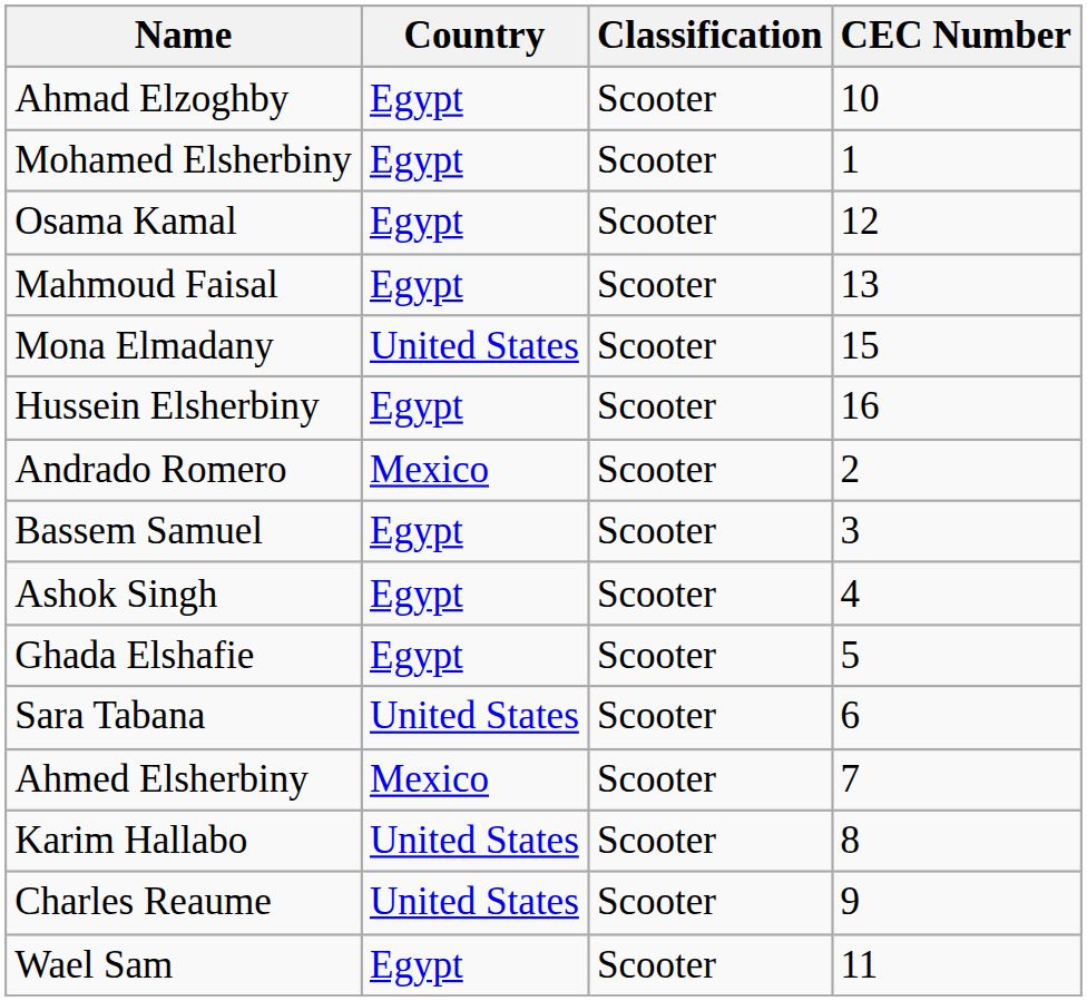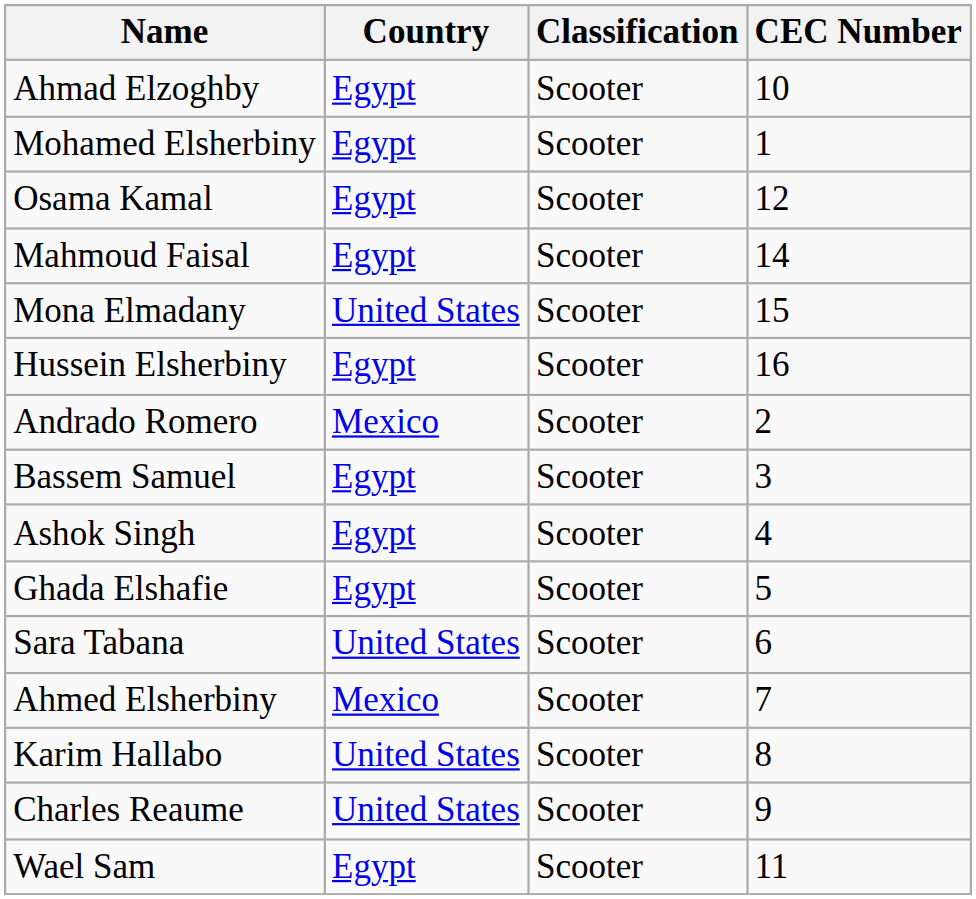 <table class="wikitable">
 <tr>
 <th>Name</th>
 <th>Country</th>
 <th>Classification</th>
 <th>CEC Number</th>
 </tr>
 <tr>
 <td>Ahmad Elzoghby</td>
 <td> <a href='#'>Egypt</a></td>
 <td>Scooter</td>
 <td>10</td>
 </tr>
 <tr>
 <td>Mohamed Elsherbiny</td>
 <td> <a href='#'>Egypt</a></td>
 <td>Scooter</td>
 <td>1</td>
 </tr>
 <tr>
 <td>Osama Kamal</td>
 <td> <a href='#'>Egypt</a></td>
 <td>Scooter</td>
 <td>12</td>
 </tr>
 <tr>
 <td>Mahmoud Faisal</td>
 <td> <a href='#'>Egypt</a></td>
 <td>Scooter</td>
-<td>13</td>
+<td>14</td>
 </tr>
 <tr>
 <td>Mona Elmadany</td>
 <td> <a href='#'>United States</a></td>
 <td>Scooter</td>
 <td>15</td>
 </tr>
 <tr>
 <td>Hussein Elsherbiny</td>
 <td> <a href='#'>Egypt</a></td>
 <td>Scooter</td>
 <td>16</td>
 </tr>
 <tr>
 <td>Andrado Romero</td>
 <td> <a href='#'>Mexico</a></td>
 <td>Scooter</td>
 <td>2</td>
 </tr>
 <tr>
 <td>Bassem Samuel</td>
 <td> <a href='#'>Egypt</a></td>
 <td>Scooter</td>
 <td>3</td>
 </tr>
 <tr>
 <td>Ashok Singh</td>
 <td> <a href='#'>Egypt</a></td>
 <td>Scooter</td>
 <td>4</td>
 </tr>
 <tr>
 <td>Ghada Elshafie</td>
 <td> <a href='#'>Egypt</a></td>
 <td>Scooter</td>
 <td>5</td>
 </tr>
 <tr>
 <td>Sara Tabana</td>
 <td> <a href='#'>United States</a></td>
 <td>Scooter</td>
 <td>6</td>
 </tr>
 <tr>
 <td>Ahmed Elsherbiny</td>
 <td> <a href='#'>Mexico</a></td>
 <td>Scooter</td>
 <td>7</td>
 </tr>
 <tr>
 <td>Karim Hallabo</td>
 <td> <a href='#'>United States</a></td>
 <td>Scooter</td>
 <td>8</td>
 </tr>
 <tr>
 <td>Charles Reaume</td>
 <td> <a href='#'>United States</a></td>
 <td>Scooter</td>
 <td>9</td>
 </tr>
 <tr>
 <td>Wael Sam</td>
 <td> <a href='#'>Egypt</a></td>
 <td>Scooter</td>
 <td>11</td>
 </tr>
 </table>
